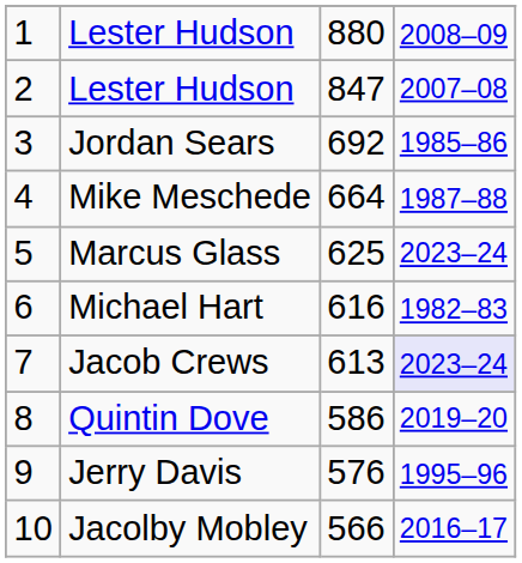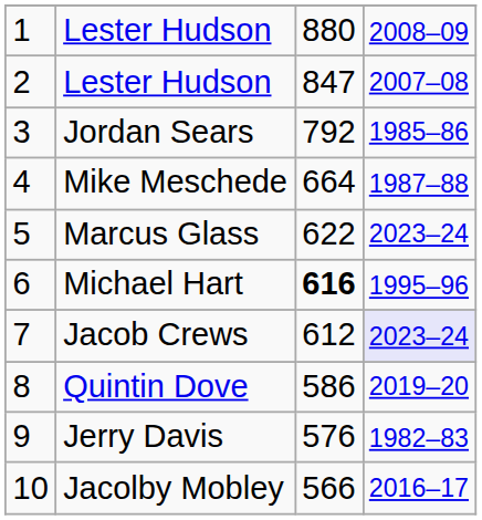 <table class="wikitable">
 <tr>
 </tr>
 <tr>
 <td>1</td>
 <td><a href='#'>Lester Hudson</a></td>
 <td>880</td>
 <td style="font-size:80%;"><a href='#'>2008–09</a></td>
 </tr>
 <tr>
 <td>2</td>
 <td><a href='#'>Lester Hudson</a></td>
 <td>847</td>
 <td style="font-size:80%;"><a href='#'>2007–08</a></td>
 </tr>
 <tr>
 <td>3</td>
 <td>Jordan Sears</td>
-<td>692</td>
+<td>792</td>
 <td style="font-size:80%;"><a href='#'>1985–86</a></td>
 </tr>
 <tr>
 <td>4</td>
 <td>Mike Meschede</td>
 <td>664</td>
 <td style="font-size:80%;"><a href='#'>1987–88</a></td>
 </tr>
 <tr>
 <td>5</td>
 <td>Marcus Glass</td>
-<td>625</td>
+<td>622</td>
 <td style="font-size:80%;"><a href='#'>2023–24</a></td>
 </tr>
 <tr>
 <td>6</td>
 <td>Michael Hart</td>
-<td>616</td>
-<td style="font-size:80%;"><a href='#'>1982–83</a></td>
+<td><strong>616</strong></td>
+<td style="font-size:80%;"><a href='#'>1995–96</a></td>
 </tr>
 <tr>
 <td>7</td>
 <td>Jacob Crews</td>
-<td>613</td>
+<td>612</td>
 <td style="background: lavender; font-size:80%;"><a href='#'>2023–24</a></td>
 </tr>
 <tr>
 <td>8</td>
 <td><a href='#'>Quintin Dove</a></td>
 <td>586</td>
 <td style="font-size:80%;"><a href='#'>2019–20</a></td>
 </tr>
 <tr>
 <td>9</td>
 <td>Jerry Davis</td>
 <td>576</td>
-<td style="font-size:80%;"><a href='#'>1995–96</a></td>
+<td style="font-size:80%;"><a href='#'>1982–83</a></td>
 </tr>
 <tr>
 <td>10</td>
 <td>Jacolby Mobley</td>
 <td>566</td>
 <td style="font-size:80%;"><a href='#'>2016–17</a></td>
 </tr>
 </table>
